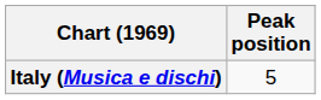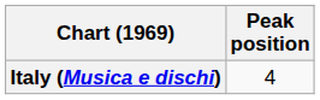 <table class="wikitable plainrowheaders" style="text-align:center">
 <tr>
 <th scope="col">Chart (1969)</th>
 <th scope="col">Peak<br>position</th>
 </tr>
 <tr>
 <th scope="row">Italy (<em><a href='#'>Musica e dischi</a></em>)</th>
-<td>5</td>
+<td>4</td>
 </tr>
 </table>
